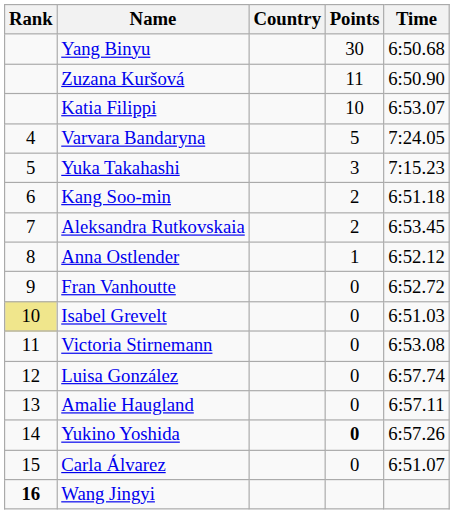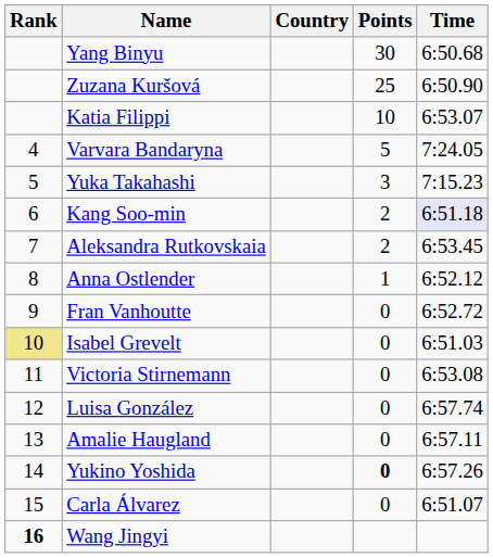 <table class="wikitable sortable" style="text-align:center">
 <tr>
 <th>Rank</th>
 <th>Name</th>
 <th>Country</th>
 <th>Points</th>
 <th>Time</th>
 </tr>
 <tr>
 <td></td>
 <td align=left><a href='#'>Yang Binyu</a></td>
 <td align=left></td>
 <td>30</td>
 <td>6:50.68</td>
 </tr>
 <tr>
 <td></td>
 <td align=left><a href='#'>Zuzana Kuršová</a></td>
 <td align=left></td>
-<td>11</td>
+<td>25</td>
 <td>6:50.90</td>
 </tr>
 <tr>
 <td></td>
 <td align=left><a href='#'>Katia Filippi</a></td>
 <td align=left></td>
 <td>10</td>
 <td>6:53.07</td>
 </tr>
 <tr>
 <td>4</td>
 <td align=left><a href='#'>Varvara Bandaryna</a></td>
 <td align=left></td>
 <td>5</td>
 <td>7:24.05</td>
 </tr>
 <tr>
 <td>5</td>
 <td align=left><a href='#'>Yuka Takahashi</a></td>
 <td align=left></td>
 <td>3</td>
 <td>7:15.23</td>
 </tr>
 <tr>
 <td>6</td>
 <td align=left><a href='#'>Kang Soo-min</a></td>
 <td align=left></td>
 <td>2</td>
-<td>6:51.18</td>
+<td style="background: lavender;">6:51.18</td>
 </tr>
 <tr>
 <td>7</td>
 <td align=left><a href='#'>Aleksandra Rutkovskaia</a></td>
 <td align=left></td>
 <td>2</td>
 <td>6:53.45</td>
 </tr>
 <tr>
 <td>8</td>
 <td align=left><a href='#'>Anna Ostlender</a></td>
 <td align=left></td>
 <td>1</td>
 <td>6:52.12</td>
 </tr>
 <tr>
 <td>9</td>
 <td align=left><a href='#'>Fran Vanhoutte</a></td>
 <td align=left></td>
 <td>0</td>
 <td>6:52.72</td>
 </tr>
 <tr>
 <td style="background: khaki;">10</td>
 <td align=left><a href='#'>Isabel Grevelt</a></td>
 <td align=left></td>
 <td>0</td>
 <td>6:51.03</td>
 </tr>
 <tr>
 <td>11</td>
 <td align=left><a href='#'>Victoria Stirnemann</a></td>
 <td align=left></td>
 <td>0</td>
 <td>6:53.08</td>
 </tr>
 <tr>
 <td>12</td>
 <td align=left><a href='#'>Luisa González</a></td>
 <td align=left></td>
 <td>0</td>
 <td>6:57.74</td>
 </tr>
 <tr>
 <td>13</td>
 <td align=left><a href='#'>Amalie Haugland</a></td>
 <td align=left></td>
 <td>0</td>
 <td>6:57.11</td>
 </tr>
 <tr>
 <td>14</td>
 <td align=left><a href='#'>Yukino Yoshida</a></td>
 <td align=left></td>
 <td><strong>0</strong></td>
 <td>6:57.26</td>
 </tr>
 <tr>
 <td>15</td>
 <td align=left><a href='#'>Carla Álvarez</a></td>
 <td align=left></td>
 <td>0</td>
 <td>6:51.07</td>
 </tr>
 <tr>
 <td><strong>16</strong></td>
 <td align=left><a href='#'>Wang Jingyi</a></td>
 <td align=left></td>
 <td></td>
 <td></td>
 </tr>
 </table>
